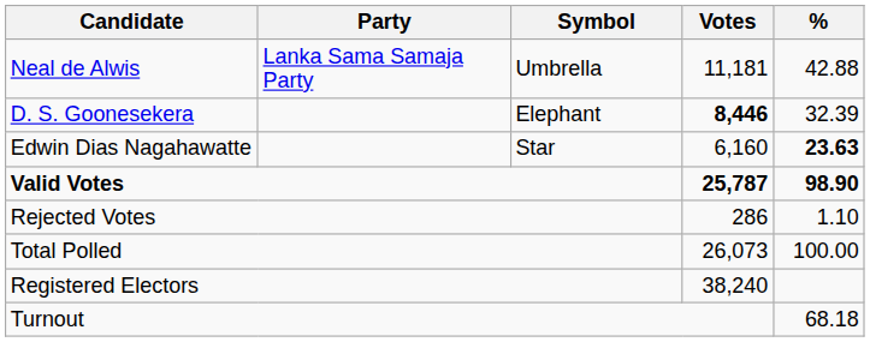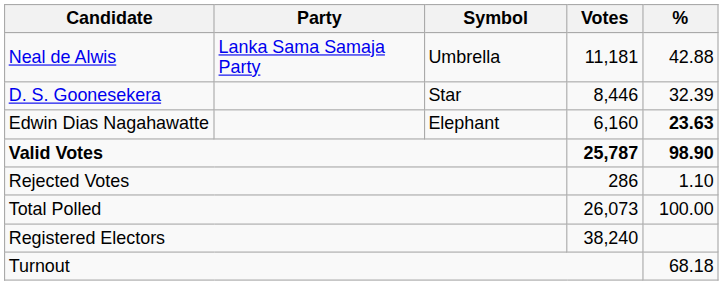 <table class="wikitable" border="1" style="text-align:right;">
 <tr>
 <th align=left width="180">Candidate</th>
 <th align=left width="180">Party</th>
 <th align=left width="120">Symbol</th>
 <th align=left width="60">Votes</th>
 <th align=left width="60">%</th>
 </tr>
 <tr>
 <td align=left><a href='#'>Neal de Alwis</a></td>
 <td align=left><a href='#'>Lanka Sama Samaja Party</a></td>
 <td align=left>Umbrella</td>
 <td align=right>11,181</td>
 <td align=right>42.88</td>
 </tr>
 <tr>
 <td align=left><a href='#'>D. S. Goonesekera</a></td>
 <td></td>
-<td align=left>Elephant</td>
-<td align=right><strong>8,446</strong></td>
+<td align=left>Star</td>
+<td align=right>8,446</td>
 <td align=right>32.39</td>
 </tr>
 <tr>
 <td align=left>Edwin Dias Nagahawatte</td>
 <td></td>
-<td align=left>Star</td>
+<td align=left>Elephant</td>
 <td align=right>6,160</td>
 <td align=right><strong>23.63</strong></td>
 </tr>
 <tr>
 <td align=left colspan=3><strong>Valid Votes</strong></td>
 <td align=right><strong>25,787</strong></td>
 <td align=right><strong>98.90</strong></td>
 </tr>
 <tr>
 <td align=left colspan=3>Rejected Votes</td>
 <td align=right>286</td>
 <td align=right>1.10</td>
 </tr>
 <tr>
 <td align=left colspan=3>Total Polled</td>
 <td align=right>26,073</td>
 <td align=right>100.00</td>
 </tr>
 <tr>
 <td align=left colspan=3>Registered Electors</td>
 <td align=right>38,240</td>
 <td></td>
 </tr>
 <tr>
 <td align=left colspan=4>Turnout</td>
 <td align=right>68.18</td>
 </tr>
 </table>
